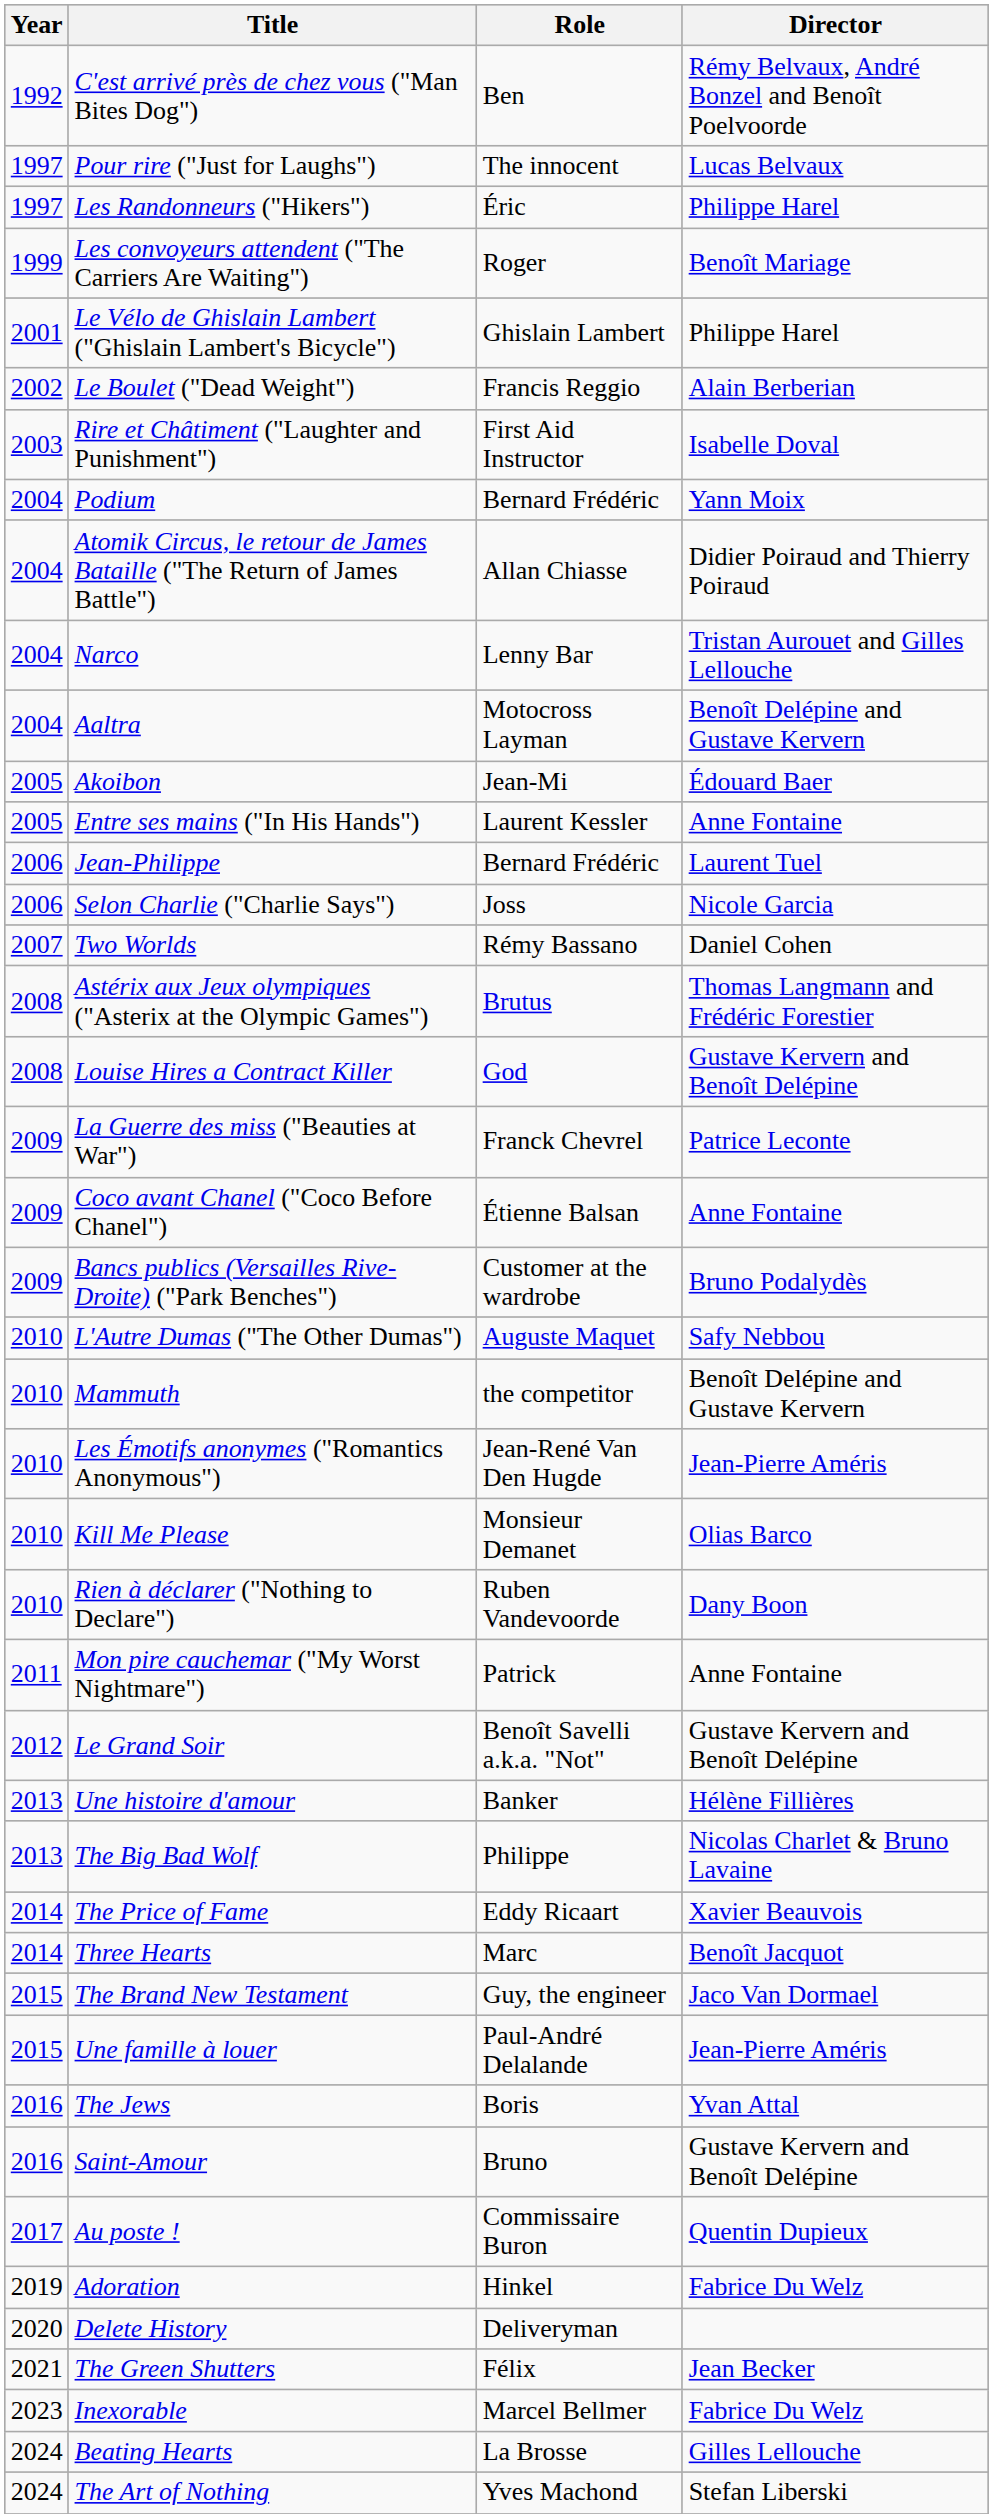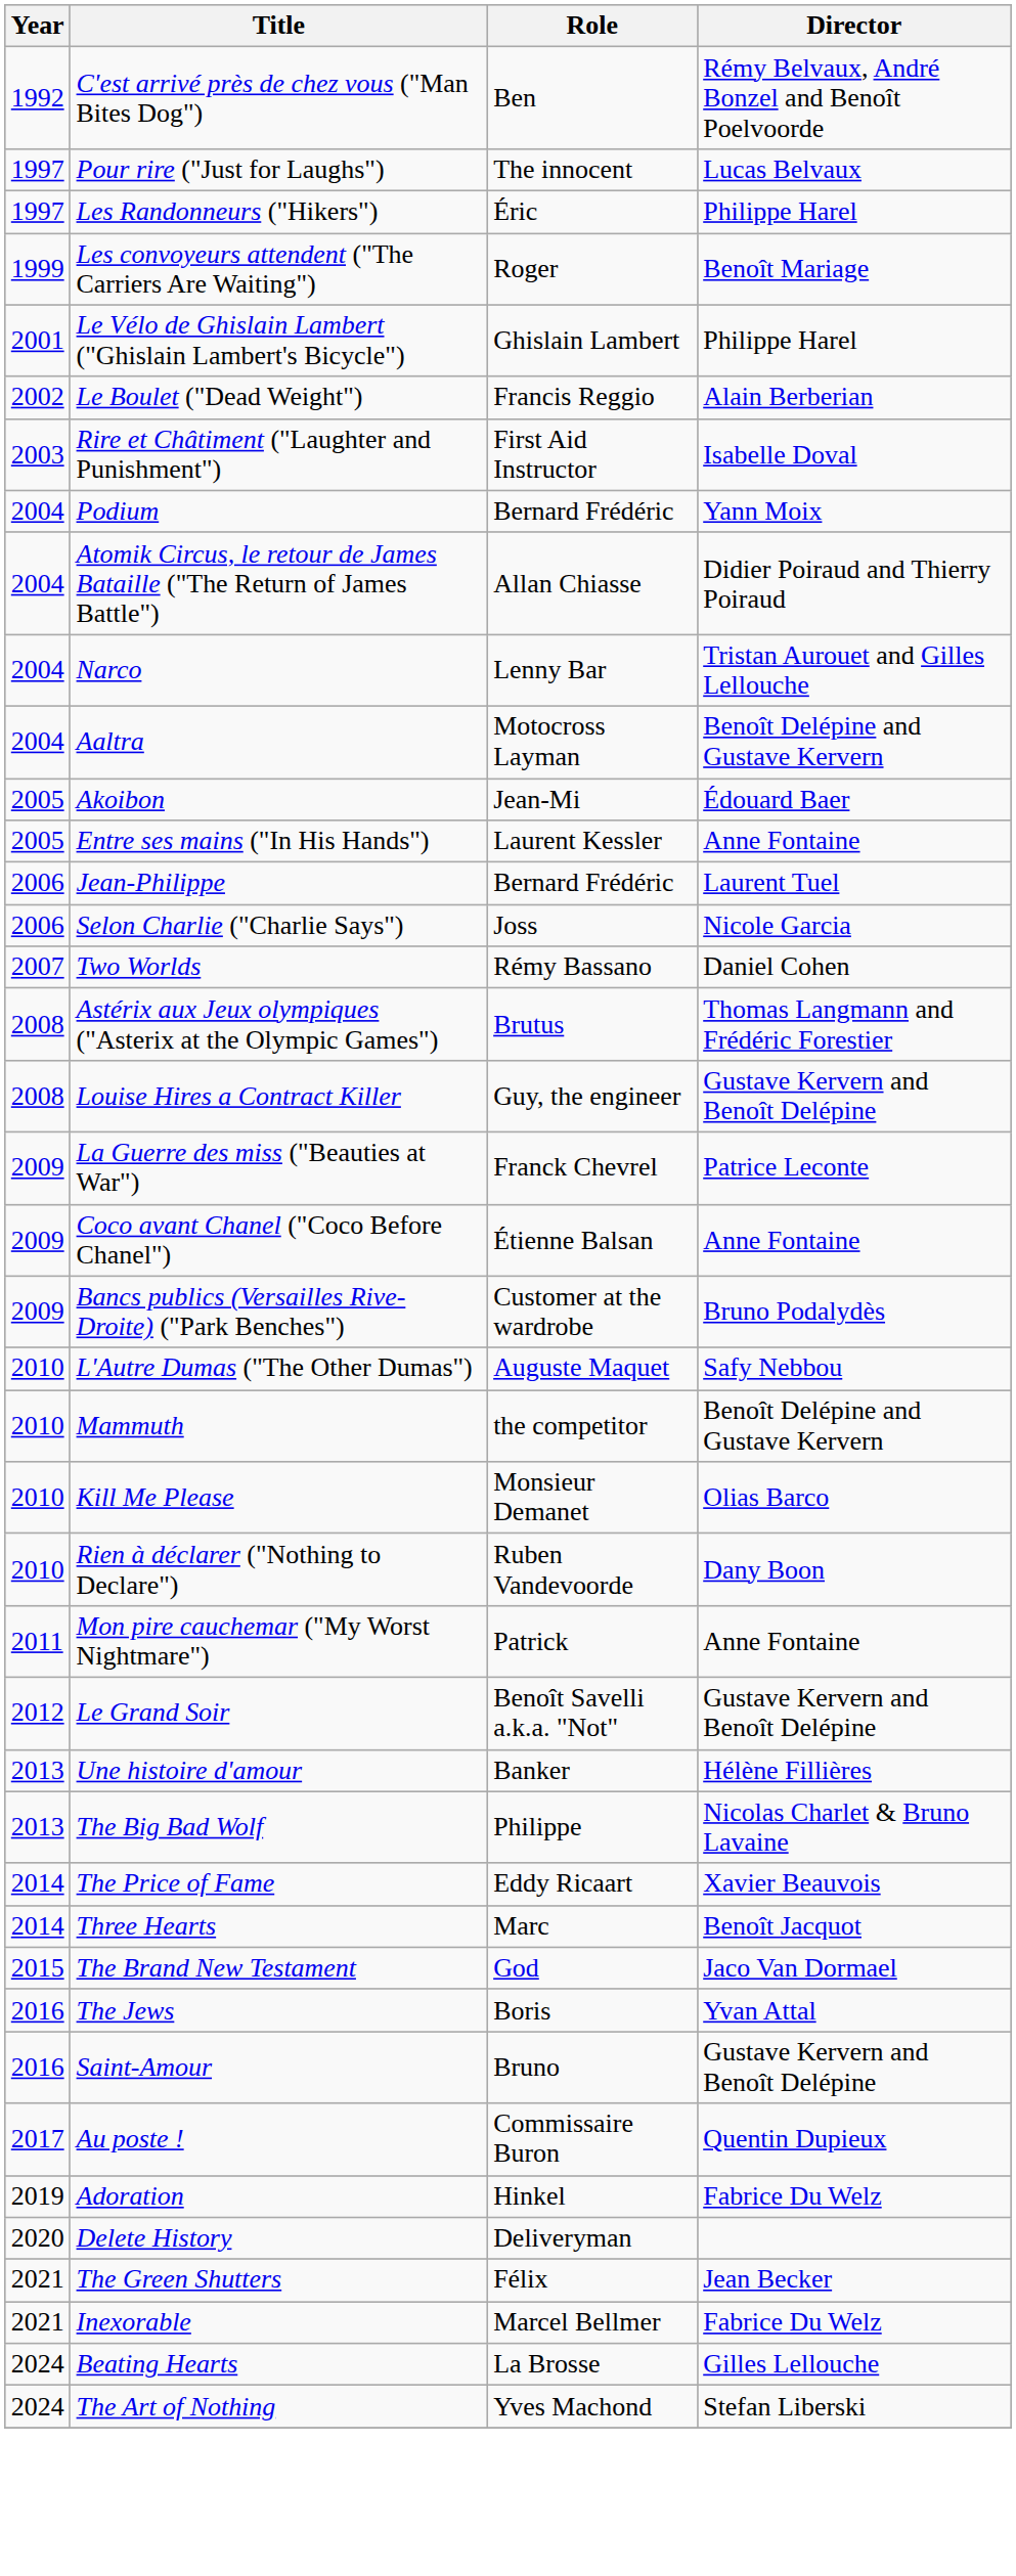 <table class="wikitable sortable">
 <tr>
 <th>Year</th>
 <th>Title</th>
 <th>Role</th>
 <th>Director</th>
 </tr>
 <tr>
 <td><a href='#'>1992</a></td>
 <td><em><a href='#'>C'est arrivé près de chez vous</a></em> ("Man Bites Dog")</td>
 <td>Ben</td>
 <td><a href='#'>Rémy Belvaux</a>, <a href='#'>André Bonzel</a> and Benoît Poelvoorde</td>
 </tr>
 <tr>
 <td><a href='#'>1997</a></td>
 <td><em><a href='#'>Pour rire</a></em> ("Just for Laughs")</td>
 <td>The innocent</td>
 <td><a href='#'>Lucas Belvaux</a></td>
 </tr>
 <tr>
 <td><a href='#'>1997</a></td>
 <td><em><a href='#'>Les Randonneurs</a></em> ("Hikers")</td>
 <td>Éric</td>
 <td><a href='#'>Philippe Harel</a></td>
 </tr>
 <tr>
 <td><a href='#'>1999</a></td>
 <td><em><a href='#'>Les convoyeurs attendent</a></em> ("The Carriers Are Waiting")</td>
 <td>Roger</td>
 <td><a href='#'>Benoît Mariage</a></td>
 </tr>
 <tr>
 <td><a href='#'>2001</a></td>
 <td><em><a href='#'>Le Vélo de Ghislain Lambert</a></em> ("Ghislain Lambert's Bicycle")</td>
 <td>Ghislain Lambert</td>
 <td>Philippe Harel</td>
 </tr>
 <tr>
 <td><a href='#'>2002</a></td>
 <td><em><a href='#'>Le Boulet</a></em> ("Dead Weight")</td>
 <td>Francis Reggio</td>
 <td><a href='#'>Alain Berberian</a></td>
 </tr>
 <tr>
 <td><a href='#'>2003</a></td>
 <td><em><a href='#'>Rire et Châtiment</a></em> ("Laughter and Punishment")</td>
 <td>First Aid Instructor</td>
 <td><a href='#'>Isabelle Doval</a></td>
 </tr>
 <tr>
 <td><a href='#'>2004</a></td>
 <td><em><a href='#'>Podium</a></em></td>
 <td>Bernard Frédéric</td>
 <td><a href='#'>Yann Moix</a></td>
 </tr>
 <tr>
 <td><a href='#'>2004</a></td>
 <td><em><a href='#'>Atomik Circus, le retour de James Bataille</a></em> ("The Return of James Battle")</td>
 <td>Allan Chiasse</td>
 <td>Didier Poiraud and Thierry Poiraud</td>
 </tr>
 <tr>
 <td><a href='#'>2004</a></td>
 <td><em><a href='#'>Narco</a></em></td>
 <td>Lenny Bar</td>
 <td><a href='#'>Tristan Aurouet</a> and <a href='#'>Gilles Lellouche</a></td>
 </tr>
 <tr>
 <td><a href='#'>2004</a></td>
 <td><em><a href='#'>Aaltra</a></em></td>
 <td>Motocross Layman</td>
 <td><a href='#'>Benoît Delépine</a> and <a href='#'>Gustave Kervern</a></td>
 </tr>
 <tr>
 <td><a href='#'>2005</a></td>
 <td><em><a href='#'>Akoibon</a></em></td>
 <td>Jean-Mi</td>
 <td><a href='#'>Édouard Baer</a></td>
 </tr>
 <tr>
 <td><a href='#'>2005</a></td>
 <td><em><a href='#'>Entre ses mains</a></em> ("In His Hands")</td>
 <td>Laurent Kessler</td>
 <td><a href='#'>Anne Fontaine</a></td>
 </tr>
 <tr>
 <td><a href='#'>2006</a></td>
 <td><em><a href='#'>Jean-Philippe</a></em></td>
 <td>Bernard Frédéric</td>
 <td><a href='#'>Laurent Tuel</a></td>
 </tr>
 <tr>
 <td><a href='#'>2006</a></td>
 <td><em><a href='#'>Selon Charlie</a></em> ("Charlie Says")</td>
 <td>Joss</td>
 <td><a href='#'>Nicole Garcia</a></td>
 </tr>
 <tr>
 <td><a href='#'>2007</a></td>
 <td><em><a href='#'>Two Worlds</a></em></td>
 <td>Rémy Bassano</td>
 <td>Daniel Cohen</td>
 </tr>
 <tr>
 <td><a href='#'>2008</a></td>
 <td><em><a href='#'>Astérix aux Jeux olympiques</a></em> ("Asterix at the Olympic Games")</td>
 <td><a href='#'>Brutus</a></td>
 <td><a href='#'>Thomas Langmann</a> and <a href='#'>Frédéric Forestier</a></td>
 </tr>
 <tr>
 <td><a href='#'>2008</a></td>
 <td><em><a href='#'>Louise Hires a Contract Killer</a></em></td>
-<td><a href='#'>God</a></td>
+<td>Guy, the engineer</td>
 <td><a href='#'>Gustave Kervern</a> and <a href='#'>Benoît Delépine</a></td>
 </tr>
 <tr>
 <td><a href='#'>2009</a></td>
 <td><em><a href='#'>La Guerre des miss</a></em> ("Beauties at War")</td>
 <td>Franck Chevrel</td>
 <td><a href='#'>Patrice Leconte</a></td>
 </tr>
 <tr>
 <td><a href='#'>2009</a></td>
 <td><em><a href='#'>Coco avant Chanel</a></em> ("Coco Before Chanel")</td>
 <td>Étienne Balsan</td>
 <td><a href='#'>Anne Fontaine</a></td>
 </tr>
 <tr>
 <td><a href='#'>2009</a></td>
 <td><em><a href='#'>Bancs publics (Versailles Rive-Droite)</a></em> ("Park Benches")</td>
 <td>Customer at the wardrobe</td>
 <td><a href='#'>Bruno Podalydès</a></td>
 </tr>
 <tr>
 <td><a href='#'>2010</a></td>
 <td><em><a href='#'>L'Autre Dumas</a></em> ("The Other Dumas")</td>
 <td><a href='#'>Auguste Maquet</a></td>
 <td><a href='#'>Safy Nebbou</a></td>
 </tr>
 <tr>
 <td><a href='#'>2010</a></td>
 <td><em><a href='#'>Mammuth</a></em></td>
 <td>the competitor</td>
 <td>Benoît Delépine and Gustave Kervern</td>
-</tr>
-<tr>
-<td><a href='#'>2010</a></td>
-<td><em><a href='#'>Les Émotifs anonymes</a></em> ("Romantics Anonymous")</td>
-<td>Jean-René Van Den Hugde</td>
-<td><a href='#'>Jean-Pierre Améris</a></td>
 </tr>
 <tr>
 <td><a href='#'>2010</a></td>
 <td><em><a href='#'>Kill Me Please</a></em></td>
 <td>Monsieur Demanet</td>
 <td><a href='#'>Olias Barco</a></td>
 </tr>
 <tr>
 <td><a href='#'>2010</a></td>
 <td><em><a href='#'>Rien à déclarer</a></em> ("Nothing to Declare")</td>
 <td>Ruben Vandevoorde</td>
 <td><a href='#'>Dany Boon</a></td>
 </tr>
 <tr>
 <td><a href='#'>2011</a></td>
 <td><em><a href='#'>Mon pire cauchemar</a></em> ("My Worst Nightmare")</td>
 <td>Patrick</td>
 <td>Anne Fontaine</td>
 </tr>
 <tr>
 <td><a href='#'>2012</a></td>
 <td><em><a href='#'>Le Grand Soir</a></em></td>
 <td>Benoît Savelli a.k.a. "Not"</td>
 <td>Gustave Kervern and Benoît Delépine</td>
 </tr>
 <tr>
 <td><a href='#'>2013</a></td>
 <td><em><a href='#'>Une histoire d'amour</a></em></td>
 <td>Banker</td>
 <td><a href='#'>Hélène Fillières</a></td>
 </tr>
 <tr>
 <td><a href='#'>2013</a></td>
 <td><em><a href='#'>The Big Bad Wolf</a></em></td>
 <td>Philippe</td>
 <td><a href='#'>Nicolas Charlet</a> & <a href='#'>Bruno Lavaine</a></td>
 </tr>
 <tr>
 <td><a href='#'>2014</a></td>
 <td><em><a href='#'>The Price of Fame</a></em></td>
 <td>Eddy Ricaart</td>
 <td><a href='#'>Xavier Beauvois</a></td>
 </tr>
 <tr>
 <td><a href='#'>2014</a></td>
 <td><em><a href='#'>Three Hearts</a></em></td>
 <td>Marc</td>
 <td><a href='#'>Benoît Jacquot</a></td>
 </tr>
 <tr>
 <td><a href='#'>2015</a></td>
 <td><em><a href='#'>The Brand New Testament</a></em></td>
-<td>Guy, the engineer</td>
+<td><a href='#'>God</a></td>
 <td><a href='#'>Jaco Van Dormael</a></td>
-</tr>
-<tr>
-<td><a href='#'>2015</a></td>
-<td><em><a href='#'>Une famille à louer</a></em></td>
-<td>Paul-André Delalande</td>
-<td><a href='#'>Jean-Pierre Améris</a></td>
 </tr>
 <tr>
 <td><a href='#'>2016</a></td>
 <td><em><a href='#'>The Jews</a></em></td>
 <td>Boris</td>
 <td><a href='#'>Yvan Attal</a></td>
 </tr>
 <tr>
 <td><a href='#'>2016</a></td>
 <td><em><a href='#'>Saint-Amour</a></em></td>
 <td>Bruno</td>
 <td>Gustave Kervern and Benoît Delépine</td>
 </tr>
 <tr>
 <td><a href='#'>2017</a></td>
 <td><em><a href='#'>Au poste !</a></em></td>
 <td>Commissaire Buron</td>
 <td><a href='#'>Quentin Dupieux</a></td>
 </tr>
 <tr>
 <td>2019</td>
 <td><em><a href='#'>Adoration</a></em></td>
 <td>Hinkel</td>
 <td><a href='#'>Fabrice Du Welz</a></td>
 </tr>
 <tr>
 <td>2020</td>
 <td><em><a href='#'>Delete History</a></em></td>
 <td>Deliveryman</td>
 <td></td>
 </tr>
 <tr>
 <td>2021</td>
 <td><em><a href='#'>The Green Shutters</a></em></td>
 <td>Félix</td>
 <td><a href='#'>Jean Becker</a></td>
 </tr>
 <tr>
-<td>2023</td>
+<td>2021</td>
 <td><em><a href='#'>Inexorable</a></em></td>
 <td>Marcel Bellmer</td>
 <td><a href='#'>Fabrice Du Welz</a></td>
 </tr>
 <tr>
 <td>2024</td>
 <td><em><a href='#'>Beating Hearts</a></em></td>
 <td>La Brosse</td>
 <td><a href='#'>Gilles Lellouche</a></td>
 </tr>
 <tr>
 <td>2024</td>
 <td><em><a href='#'>The Art of Nothing</a></em></td>
 <td>Yves Machond</td>
 <td>Stefan Liberski</td>
 </tr>
 <tr>
 </tr>
 </table>
